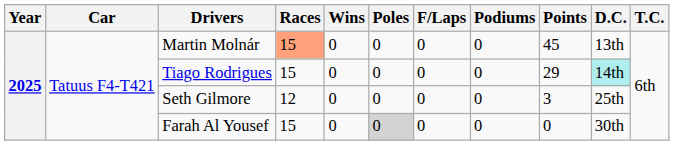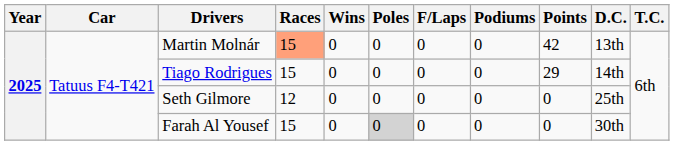 <table class="wikitable" style="font-size:85%">
 <tr>
 <th>Year</th>
 <th>Car</th>
 <th>Drivers</th>
 <th>Races</th>
 <th>Wins</th>
 <th>Poles</th>
 <th>F/Laps</th>
 <th>Podiums</th>
 <th>Points</th>
 <th>D.C.</th>
 <th>T.C.</th>
 </tr>
 <tr>
 <th rowspan="4"><a href='#'>2025</a></th>
 <td rowspan="4"><a href='#'>Tatuus F4-T421</a></td>
 <td> Martin Molnár</td>
 <td style="background: lightsalmon;">15</td>
 <td>0</td>
 <td>0</td>
 <td>0</td>
 <td>0</td>
-<td>45</td>
+<td>42</td>
 <td>13th</td>
 <td rowspan="4">6th</td>
 </tr>
 <tr>
 <td> <a href='#'>Tiago Rodrigues</a></td>
 <td>15</td>
 <td>0</td>
 <td>0</td>
 <td>0</td>
 <td>0</td>
 <td>29</td>
-<td style="background: paleturquoise;">14th</td>
+<td>14th</td>
 </tr>
 <tr>
 <td> Seth Gilmore</td>
 <td>12</td>
 <td>0</td>
 <td>0</td>
 <td>0</td>
 <td>0</td>
-<td>3</td>
+<td>0</td>
 <td>25th</td>
 </tr>
 <tr>
 <td> Farah Al Yousef</td>
 <td>15</td>
 <td>0</td>
 <td style="background: lightgrey;">0</td>
 <td>0</td>
 <td>0</td>
 <td>0</td>
 <td>30th</td>
 </tr>
 </table>
